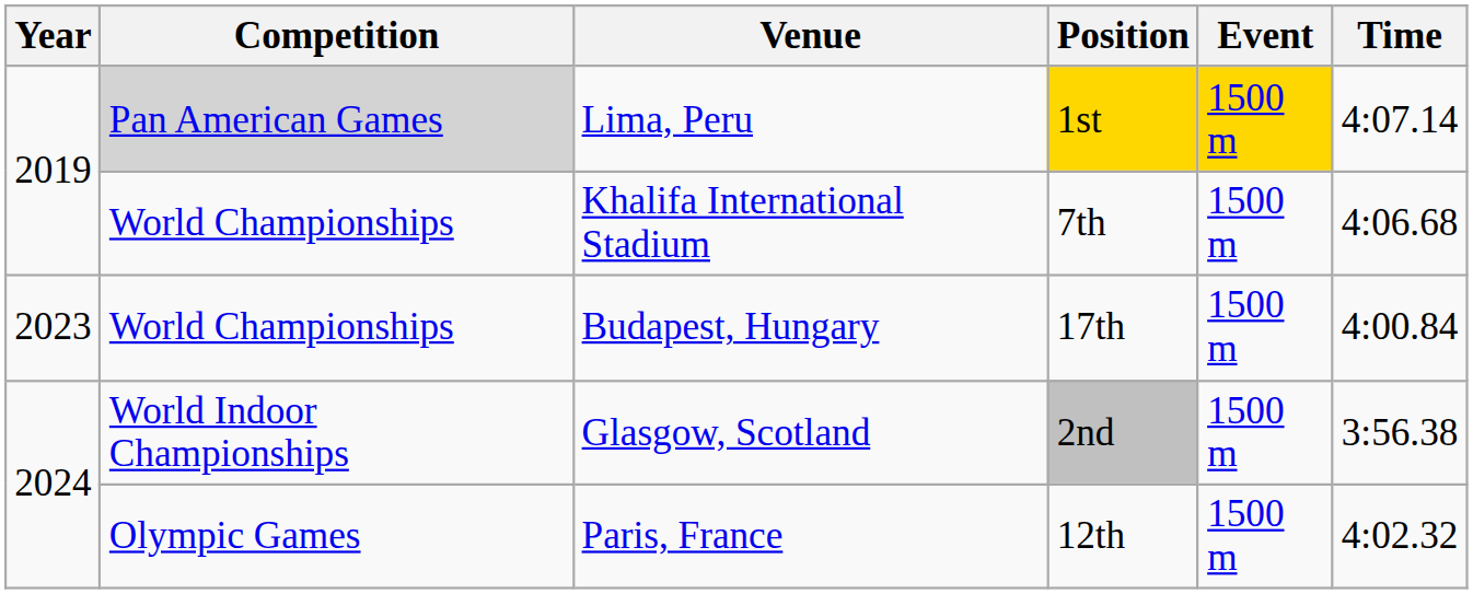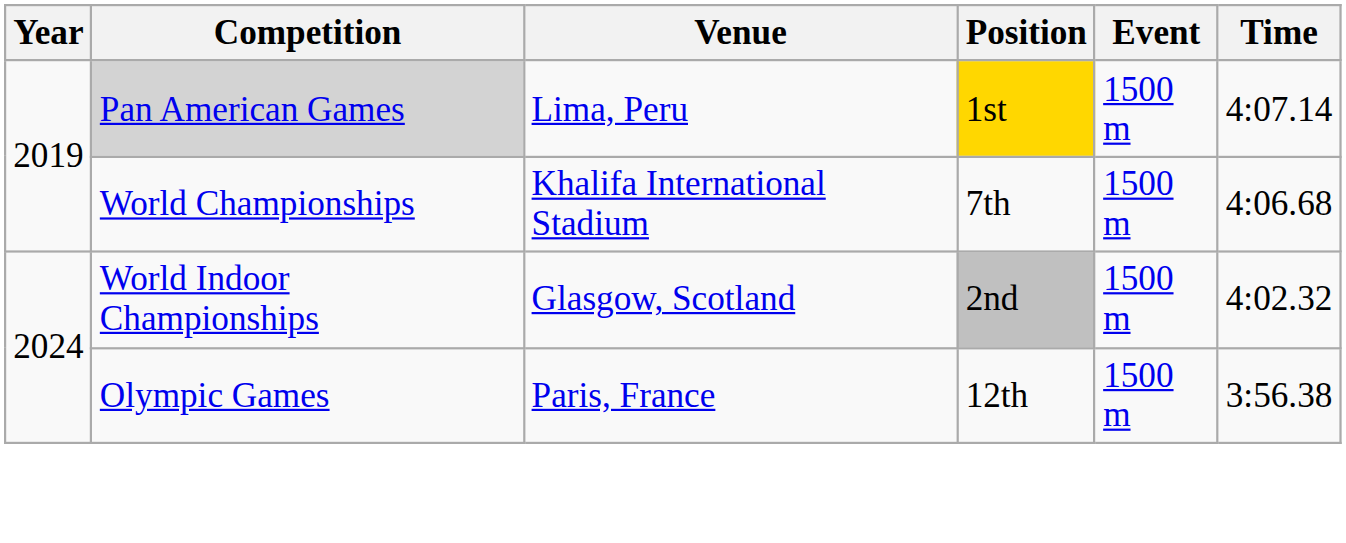 <table class="wikitable">
 <tr>
 <th>Year</th>
 <th>Competition</th>
 <th>Venue</th>
 <th>Position</th>
 <th>Event</th>
 <th>Time</th>
 </tr>
 <tr>
 <td rowspan="2">2019</td>
 <td style="background: lightgrey;"><a href='#'>Pan American Games</a></td>
 <td><a href='#'>Lima, Peru</a></td>
 <td bgcolor="gold">1st</td>
-<td style="background: gold;"><a href='#'>1500 m</a></td>
+<td><a href='#'>1500 m</a></td>
 <td>4:07.14</td>
 </tr>
 <tr>
 <td><a href='#'>World Championships</a></td>
 <td><a href='#'>Khalifa International Stadium</a></td>
 <td>7th</td>
 <td><a href='#'>1500 m</a></td>
 <td>4:06.68</td>
 </tr>
 <tr>
-<td rowspan="1">2023</td>
-<td><a href='#'>World Championships</a></td>
-<td><a href='#'>Budapest, Hungary</a></td>
-<td>17th</td>
-<td><a href='#'>1500 m</a></td>
-<td>4:00.84</td>
-</tr>
-<tr>
 <td rowspan=2>2024</td>
 <td><a href='#'>World Indoor Championships</a></td>
 <td><a href='#'>Glasgow, Scotland</a></td>
 <td bgcolor=silver>2nd</td>
 <td><a href='#'>1500 m</a></td>
-<td>3:56.38</td>
+<td>4:02.32</td>
 </tr>
 <tr>
 <td><a href='#'>Olympic Games</a></td>
 <td><a href='#'>Paris, France</a></td>
 <td>12th</td>
 <td><a href='#'>1500 m</a></td>
-<td>4:02.32</td>
+<td>3:56.38</td>
 </tr>
 </table>
